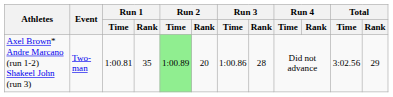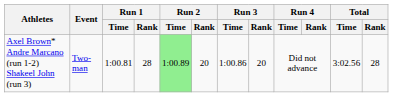 <table class="wikitable" style="font-size:90%; text-align:center;">
 <tr>
 <th rowspan="2">Athletes</th>
 <th rowspan="2">Event</th>
 <th colspan="2">Run 1</th>
 <th colspan="2">Run 2</th>
 <th colspan="2">Run 3</th>
 <th colspan="2">Run 4</th>
 <th colspan="2">Total</th>
 </tr>
 <tr>
 <th>Time</th>
 <th>Rank</th>
 <th>Time</th>
 <th>Rank</th>
 <th>Time</th>
 <th>Rank</th>
 <th>Time</th>
 <th>Rank</th>
 <th>Time</th>
 <th>Rank</th>
 </tr>
 <tr align=center>
 <td align=left><a href='#'>Axel Brown</a>*<br><a href='#'>Andre Marcano</a> (run 1-2)<br><a href='#'>Shakeel John</a> (run 3)</td>
 <td align=left><a href='#'>Two-man</a></td>
 <td>1:00.81</td>
-<td>35</td>
+<td>28</td>
 <td style="background: lightgreen;">1:00.89</td>
 <td>20</td>
 <td>1:00.86</td>
-<td>28</td>
+<td>20</td>
 <td colspan="2">Did not advance</td>
 <td>3:02.56</td>
-<td>29</td>
+<td>28</td>
 </tr>
 </table>
